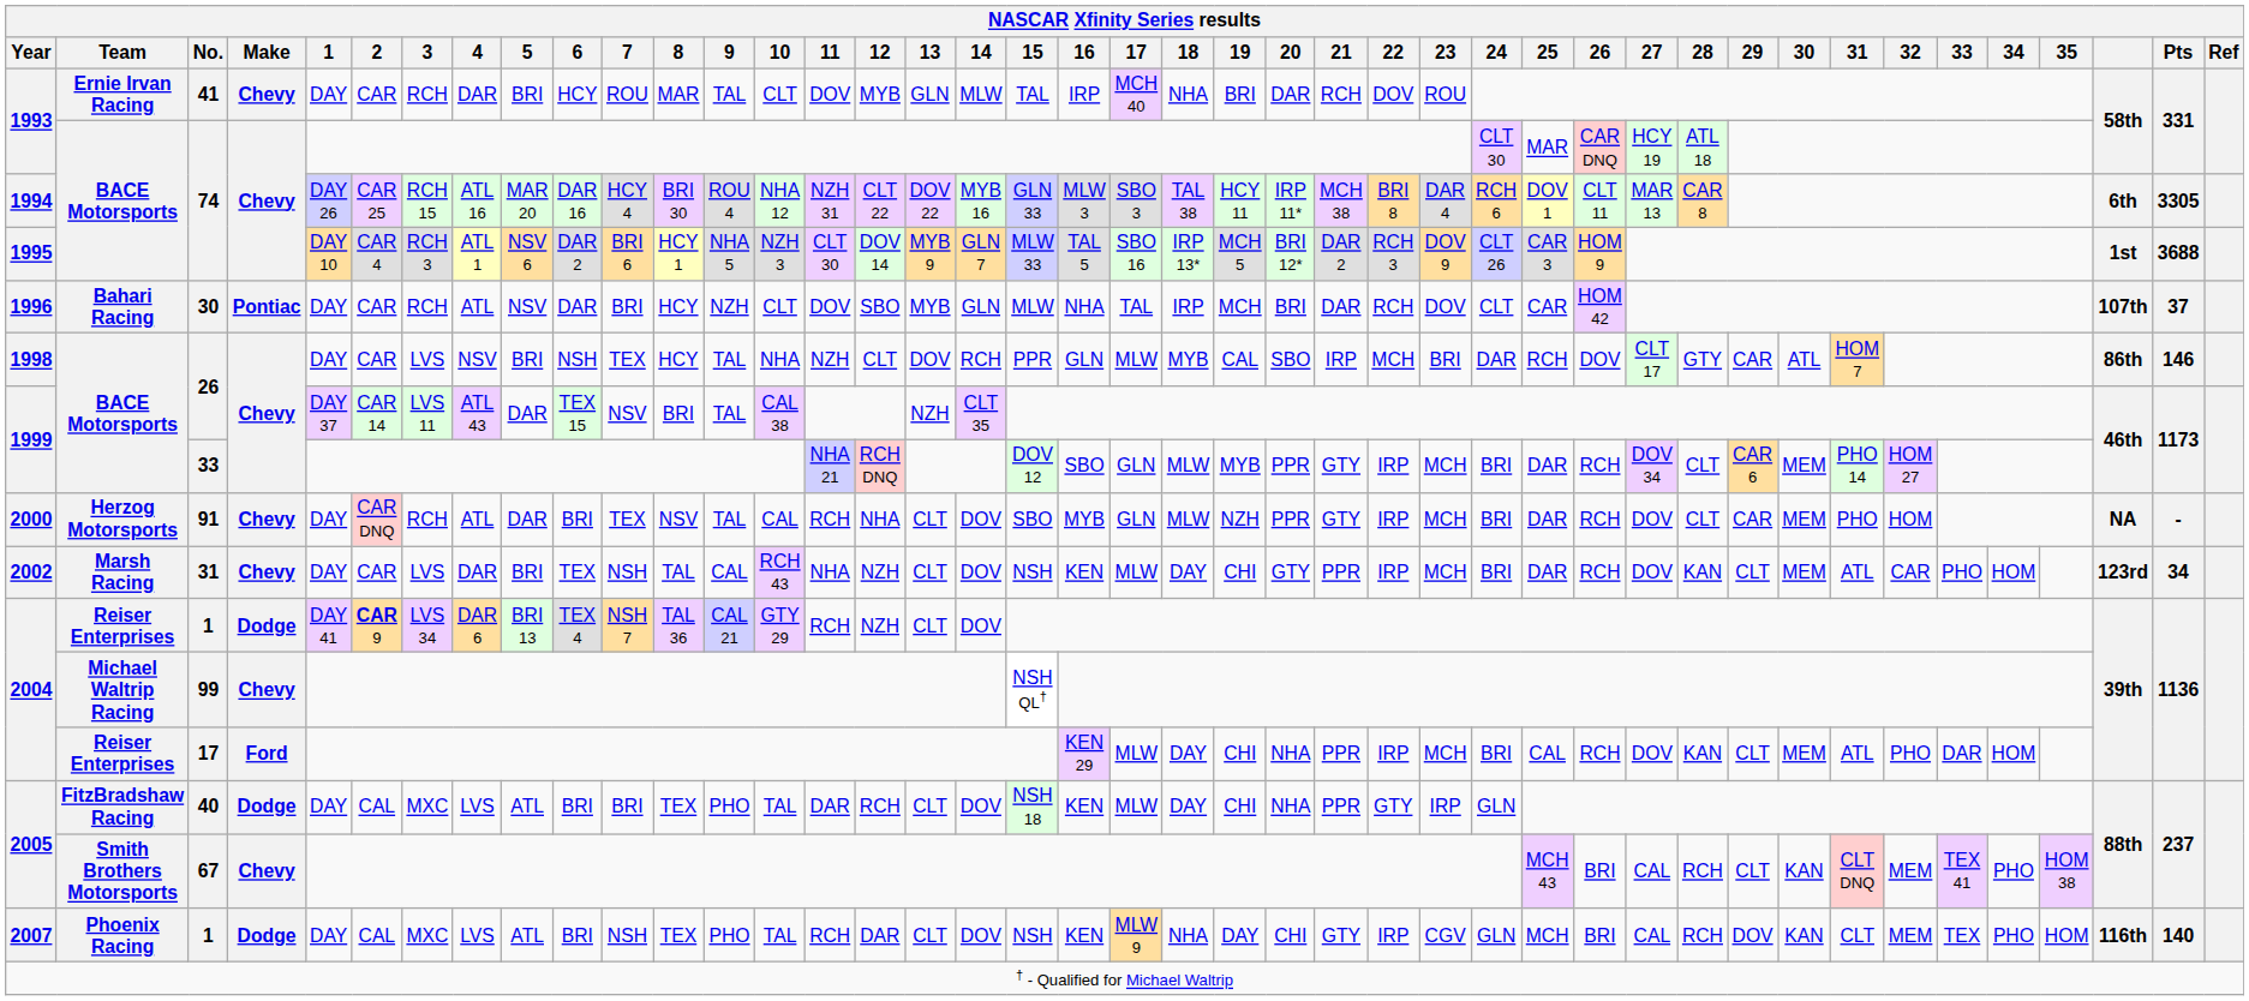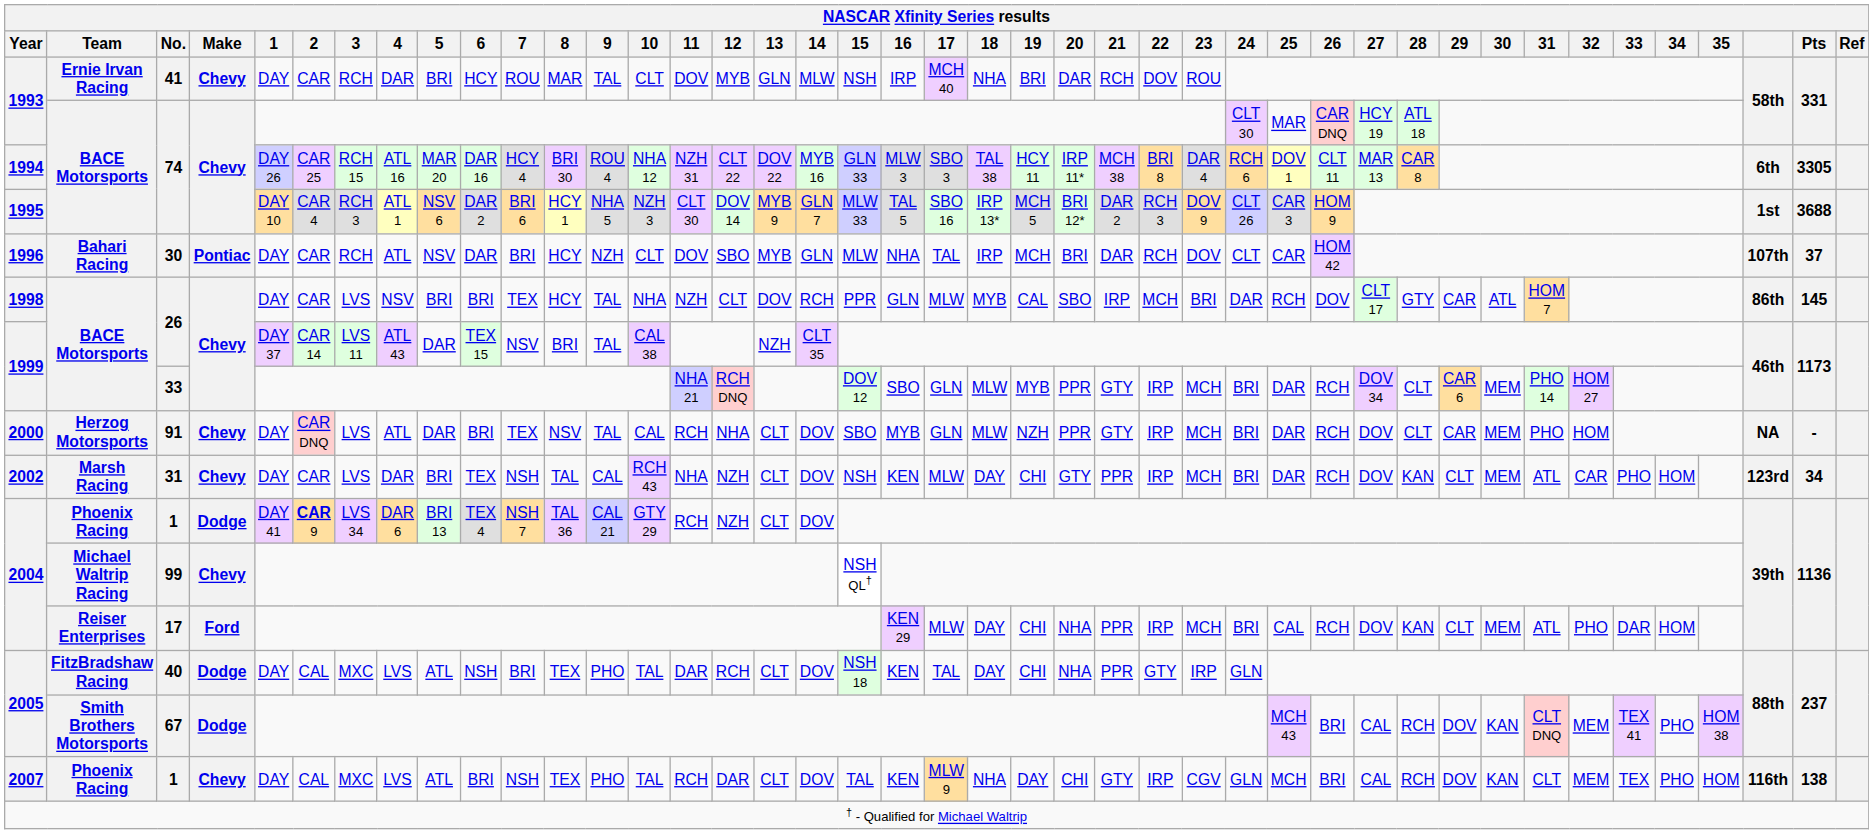 <table class="wikitable" style="text-align:center; font-size:75%">
 <tr>
 <th colspan=42><a href='#'>NASCAR</a> <a href='#'>Xfinity Series</a> results</th>
 </tr>
 <tr>
 <th>Year</th>
 <th>Team</th>
 <th>No.</th>
 <th>Make</th>
 <th>1</th>
 <th>2</th>
 <th>3</th>
 <th>4</th>
 <th>5</th>
 <th>6</th>
 <th>7</th>
 <th>8</th>
 <th>9</th>
 <th>10</th>
 <th>11</th>
 <th>12</th>
 <th>13</th>
 <th>14</th>
 <th>15</th>
 <th>16</th>
 <th>17</th>
 <th>18</th>
 <th>19</th>
 <th>20</th>
 <th>21</th>
 <th>22</th>
 <th>23</th>
 <th>24</th>
 <th>25</th>
 <th>26</th>
 <th>27</th>
 <th>28</th>
 <th>29</th>
 <th>30</th>
 <th>31</th>
 <th>32</th>
 <th>33</th>
 <th>34</th>
 <th>35</th>
 <th></th>
 <th>Pts</th>
 <th>Ref</th>
 </tr>
 <tr>
 <th rowspan=2><a href='#'>1993</a></th>
 <th><a href='#'>Ernie Irvan Racing</a></th>
 <th>41</th>
 <th><a href='#'>Chevy</a></th>
 <td><a href='#'>DAY</a></td>
 <td><a href='#'>CAR</a></td>
 <td><a href='#'>RCH</a></td>
 <td><a href='#'>DAR</a></td>
 <td><a href='#'>BRI</a></td>
 <td><a href='#'>HCY</a></td>
 <td><a href='#'>ROU</a></td>
 <td><a href='#'>MAR</a></td>
 <td><a href='#'>TAL</a></td>
 <td><a href='#'>CLT</a></td>
 <td><a href='#'>DOV</a></td>
 <td><a href='#'>MYB</a></td>
 <td><a href='#'>GLN</a></td>
 <td><a href='#'>MLW</a></td>
-<td><a href='#'>TAL</a></td>
+<td><a href='#'>NSH</a></td>
 <td><a href='#'>IRP</a></td>
 <td style="background:#EFCFFF;"><a href='#'>MCH</a><br><small>40</small></td>
 <td><a href='#'>NHA</a></td>
 <td><a href='#'>BRI</a></td>
 <td><a href='#'>DAR</a></td>
 <td><a href='#'>RCH</a></td>
 <td><a href='#'>DOV</a></td>
 <td><a href='#'>ROU</a></td>
 <td colspan=12></td>
 <th rowspan=2>58th</th>
 <th rowspan=2>331</th>
 <th rowspan=2></th>
 </tr>
 <tr>
 <th rowspan=3><a href='#'>BACE Motorsports</a></th>
 <th rowspan=3>74</th>
 <th rowspan=3><a href='#'>Chevy</a></th>
 <td colspan=23></td>
 <td style="background:#EFCFFF;"><a href='#'>CLT</a><br><small>30</small></td>
 <td><a href='#'>MAR</a></td>
 <td style="background:#FFCFCF;"><a href='#'>CAR</a><br><small>DNQ</small></td>
 <td style="background:#DFFFDF;"><a href='#'>HCY</a><br><small>19</small></td>
 <td style="background:#DFFFDF;"><a href='#'>ATL</a><br><small>18</small></td>
 <td colspan=7></td>
 </tr>
 <tr>
 <th><a href='#'>1994</a></th>
 <td style="background:#CFCFFF;"><a href='#'>DAY</a><br><small>26</small></td>
 <td style="background:#EFCFFF;"><a href='#'>CAR</a><br><small>25</small></td>
 <td style="background:#DFFFDF;"><a href='#'>RCH</a><br><small>15</small></td>
 <td style="background:#DFFFDF;"><a href='#'>ATL</a><br><small>16</small></td>
 <td style="background:#DFFFDF;"><a href='#'>MAR</a><br><small>20</small></td>
 <td style="background:#DFFFDF;"><a href='#'>DAR</a><br><small>16</small></td>
 <td style="background:#DFDFDF;"><a href='#'>HCY</a><br><small>4</small></td>
 <td style="background:#EFCFFF;"><a href='#'>BRI</a><br><small>30</small></td>
 <td style="background:#DFDFDF;"><a href='#'>ROU</a><br><small>4</small></td>
 <td style="background:#DFFFDF;"><a href='#'>NHA</a><br><small>12</small></td>
 <td style="background:#EFCFFF;"><a href='#'>NZH</a><br><small>31</small></td>
 <td style="background:#EFCFFF;"><a href='#'>CLT</a><br><small>22</small></td>
 <td style="background:#EFCFFF;"><a href='#'>DOV</a><br><small>22</small></td>
 <td style="background:#DFFFDF;"><a href='#'>MYB</a><br><small>16</small></td>
 <td style="background:#CFCFFF;"><a href='#'>GLN</a><br><small>33</small></td>
 <td style="background:#DFDFDF;"><a href='#'>MLW</a><br><small>3</small></td>
 <td style="background:#DFDFDF;"><a href='#'>SBO</a><br><small>3</small></td>
 <td style="background:#EFCFFF;"><a href='#'>TAL</a><br><small>38</small></td>
 <td style="background:#DFFFDF;"><a href='#'>HCY</a><br><small>11</small></td>
 <td style="background:#DFFFDF;"><a href='#'>IRP</a><br><small>11*</small></td>
 <td style="background:#EFCFFF;"><a href='#'>MCH</a><br><small>38</small></td>
 <td style="background:#FFDF9F;"><a href='#'>BRI</a><br><small>8</small></td>
 <td style="background:#DFDFDF;"><a href='#'>DAR</a><br><small>4</small></td>
 <td style="background:#FFDF9F;"><a href='#'>RCH</a><br><small>6</small></td>
 <td style="background:#FFFFBF;"><a href='#'>DOV</a><br><small>1</small></td>
 <td style="background:#DFFFDF;"><a href='#'>CLT</a><br><small>11</small></td>
 <td style="background:#DFFFDF;"><a href='#'>MAR</a><br><small>13</small></td>
 <td style="background:#FFDF9F;"><a href='#'>CAR</a><br><small>8</small></td>
 <td colspan=7></td>
 <th>6th</th>
 <th>3305</th>
 <th></th>
 </tr>
 <tr>
 <th><a href='#'>1995</a></th>
 <td style="background:#FFDF9F;"><a href='#'>DAY</a><br><small>10</small></td>
 <td style="background:#DFDFDF;"><a href='#'>CAR</a><br><small>4</small></td>
 <td style="background:#DFDFDF;"><a href='#'>RCH</a><br><small>3</small></td>
 <td style="background:#FFFFBF;"><a href='#'>ATL</a><br><small>1</small></td>
 <td style="background:#FFDF9F;"><a href='#'>NSV</a><br><small>6</small></td>
 <td style="background:#DFDFDF;"><a href='#'>DAR</a><br><small>2</small></td>
 <td style="background:#FFDF9F;"><a href='#'>BRI</a><br><small>6</small></td>
 <td style="background:#FFFFBF;"><a href='#'>HCY</a><br><small>1</small></td>
 <td style="background:#DFDFDF;"><a href='#'>NHA</a><br><small>5</small></td>
 <td style="background:#DFDFDF;"><a href='#'>NZH</a><br><small>3</small></td>
 <td style="background:#EFCFFF;"><a href='#'>CLT</a><br><small>30</small></td>
 <td style="background:#DFFFDF;"><a href='#'>DOV</a><br><small>14</small></td>
 <td style="background:#FFDF9F;"><a href='#'>MYB</a><br><small>9</small></td>
 <td style="background:#FFDF9F;"><a href='#'>GLN</a><br><small>7</small></td>
 <td style="background:#CFCFFF;"><a href='#'>MLW</a><br><small>33</small></td>
 <td style="background:#DFDFDF;"><a href='#'>TAL</a><br><small>5</small></td>
 <td style="background:#DFFFDF;"><a href='#'>SBO</a><br><small>16</small></td>
 <td style="background:#DFFFDF;"><a href='#'>IRP</a><br><small>13*</small></td>
 <td style="background:#DFDFDF;"><a href='#'>MCH</a><br><small>5</small></td>
 <td style="background:#DFFFDF;"><a href='#'>BRI</a><br><small>12*</small></td>
 <td style="background:#DFDFDF;"><a href='#'>DAR</a><br><small>2</small></td>
 <td style="background:#DFDFDF;"><a href='#'>RCH</a><br><small>3</small></td>
 <td style="background:#FFDF9F;"><a href='#'>DOV</a><br><small>9</small></td>
 <td style="background:#CFCFFF;"><a href='#'>CLT</a><br><small>26</small></td>
 <td style="background:#DFDFDF;"><a href='#'>CAR</a><br><small>3</small></td>
 <td style="background:#FFDF9F;"><a href='#'>HOM</a><br><small>9</small></td>
 <td colspan=9></td>
 <th>1st</th>
 <th>3688</th>
 <th></th>
 </tr>
 <tr>
 <th><a href='#'>1996</a></th>
 <th><a href='#'>Bahari Racing</a></th>
 <th>30</th>
 <th><a href='#'>Pontiac</a></th>
 <td><a href='#'>DAY</a></td>
 <td><a href='#'>CAR</a></td>
 <td><a href='#'>RCH</a></td>
 <td><a href='#'>ATL</a></td>
 <td><a href='#'>NSV</a></td>
 <td><a href='#'>DAR</a></td>
 <td><a href='#'>BRI</a></td>
 <td><a href='#'>HCY</a></td>
 <td><a href='#'>NZH</a></td>
 <td><a href='#'>CLT</a></td>
 <td><a href='#'>DOV</a></td>
 <td><a href='#'>SBO</a></td>
 <td><a href='#'>MYB</a></td>
 <td><a href='#'>GLN</a></td>
 <td><a href='#'>MLW</a></td>
 <td><a href='#'>NHA</a></td>
 <td><a href='#'>TAL</a></td>
 <td><a href='#'>IRP</a></td>
 <td><a href='#'>MCH</a></td>
 <td><a href='#'>BRI</a></td>
 <td><a href='#'>DAR</a></td>
 <td><a href='#'>RCH</a></td>
 <td><a href='#'>DOV</a></td>
 <td><a href='#'>CLT</a></td>
 <td><a href='#'>CAR</a></td>
 <td style="background:#EFCFFF;"><a href='#'>HOM</a><br><small>42</small></td>
 <td colspan=9></td>
 <th>107th</th>
 <th>37</th>
 <th></th>
 </tr>
 <tr>
 <th><a href='#'>1998</a></th>
 <th rowspan=3><a href='#'>BACE Motorsports</a></th>
 <th rowspan=2>26</th>
 <th rowspan=3><a href='#'>Chevy</a></th>
 <td><a href='#'>DAY</a></td>
 <td><a href='#'>CAR</a></td>
 <td><a href='#'>LVS</a></td>
 <td><a href='#'>NSV</a></td>
 <td><a href='#'>BRI</a></td>
-<td><a href='#'>NSH</a></td>
+<td><a href='#'>BRI</a></td>
 <td><a href='#'>TEX</a></td>
 <td><a href='#'>HCY</a></td>
 <td><a href='#'>TAL</a></td>
 <td><a href='#'>NHA</a></td>
 <td><a href='#'>NZH</a></td>
 <td><a href='#'>CLT</a></td>
 <td><a href='#'>DOV</a></td>
 <td><a href='#'>RCH</a></td>
 <td><a href='#'>PPR</a></td>
 <td><a href='#'>GLN</a></td>
 <td><a href='#'>MLW</a></td>
 <td><a href='#'>MYB</a></td>
 <td><a href='#'>CAL</a></td>
 <td><a href='#'>SBO</a></td>
 <td><a href='#'>IRP</a></td>
 <td><a href='#'>MCH</a></td>
 <td><a href='#'>BRI</a></td>
 <td><a href='#'>DAR</a></td>
 <td><a href='#'>RCH</a></td>
 <td><a href='#'>DOV</a></td>
 <td style="background:#DFFFDF;"><a href='#'>CLT</a><br><small>17</small></td>
 <td><a href='#'>GTY</a></td>
 <td><a href='#'>CAR</a></td>
 <td><a href='#'>ATL</a></td>
 <td style="background:#FFDF9F;"><a href='#'>HOM</a><br><small>7</small></td>
 <td colspan=4></td>
 <th>86th</th>
-<th>146</th>
+<th>145</th>
 <th></th>
 </tr>
 <tr>
 <th rowspan=2><a href='#'>1999</a></th>
 <td style="background:#EFCFFF;"><a href='#'>DAY</a><br><small>37</small></td>
 <td style="background:#DFFFDF;"><a href='#'>CAR</a><br><small>14</small></td>
 <td style="background:#DFFFDF;"><a href='#'>LVS</a><br><small>11</small></td>
 <td style="background:#EFCFFF;"><a href='#'>ATL</a><br><small>43</small></td>
 <td><a href='#'>DAR</a></td>
 <td style="background:#DFFFDF;"><a href='#'>TEX</a><br><small>15</small></td>
 <td><a href='#'>NSV</a></td>
 <td><a href='#'>BRI</a></td>
 <td><a href='#'>TAL</a></td>
 <td style="background:#EFCFFF;"><a href='#'>CAL</a><br><small>38</small></td>
 <td colspan=2></td>
 <td><a href='#'>NZH</a></td>
 <td style="background:#EFCFFF;"><a href='#'>CLT</a><br><small>35</small></td>
 <td colspan=21></td>
 <th rowspan=2>46th</th>
 <th rowspan=2>1173</th>
 <th rowspan=2></th>
 </tr>
 <tr>
 <th>33</th>
 <td colspan=10></td>
 <td style="background:#CFCFFF;"><a href='#'>NHA</a><br><small>21</small></td>
 <td style="background:#FFCFCF;"><a href='#'>RCH</a><br><small>DNQ</small></td>
 <td colspan=2></td>
 <td style="background:#DFFFDF;"><a href='#'>DOV</a><br><small>12</small></td>
 <td><a href='#'>SBO</a></td>
 <td><a href='#'>GLN</a></td>
 <td><a href='#'>MLW</a></td>
 <td><a href='#'>MYB</a></td>
 <td><a href='#'>PPR</a></td>
 <td><a href='#'>GTY</a></td>
 <td><a href='#'>IRP</a></td>
 <td><a href='#'>MCH</a></td>
 <td><a href='#'>BRI</a></td>
 <td><a href='#'>DAR</a></td>
 <td><a href='#'>RCH</a></td>
 <td style="background:#EFCFFF;"><a href='#'>DOV</a><br><small>34</small></td>
 <td><a href='#'>CLT</a></td>
 <td style="background:#FFDF9F;"><a href='#'>CAR</a><br><small>6</small></td>
 <td><a href='#'>MEM</a></td>
 <td style="background:#DFFFDF;"><a href='#'>PHO</a><br><small>14</small></td>
 <td style="background:#EFCFFF;"><a href='#'>HOM</a><br><small>27</small></td>
 <td colspan=3></td>
 </tr>
 <tr>
 <th><a href='#'>2000</a></th>
 <th><a href='#'>Herzog Motorsports</a></th>
 <th>91</th>
 <th><a href='#'>Chevy</a></th>
 <td><a href='#'>DAY</a></td>
 <td style="background:#FFCFCF;"><a href='#'>CAR</a><br><small>DNQ</small></td>
-<td><a href='#'>RCH</a></td>
+<td><a href='#'>LVS</a></td>
 <td><a href='#'>ATL</a></td>
 <td><a href='#'>DAR</a></td>
 <td><a href='#'>BRI</a></td>
 <td><a href='#'>TEX</a></td>
 <td><a href='#'>NSV</a></td>
 <td><a href='#'>TAL</a></td>
 <td><a href='#'>CAL</a></td>
 <td><a href='#'>RCH</a></td>
 <td><a href='#'>NHA</a></td>
 <td><a href='#'>CLT</a></td>
 <td><a href='#'>DOV</a></td>
 <td><a href='#'>SBO</a></td>
 <td><a href='#'>MYB</a></td>
 <td><a href='#'>GLN</a></td>
 <td><a href='#'>MLW</a></td>
 <td><a href='#'>NZH</a></td>
 <td><a href='#'>PPR</a></td>
 <td><a href='#'>GTY</a></td>
 <td><a href='#'>IRP</a></td>
 <td><a href='#'>MCH</a></td>
 <td><a href='#'>BRI</a></td>
 <td><a href='#'>DAR</a></td>
 <td><a href='#'>RCH</a></td>
 <td><a href='#'>DOV</a></td>
 <td><a href='#'>CLT</a></td>
 <td><a href='#'>CAR</a></td>
 <td><a href='#'>MEM</a></td>
 <td><a href='#'>PHO</a></td>
 <td><a href='#'>HOM</a></td>
 <td colspan=3></td>
 <th>NA</th>
 <th>-</th>
 <th></th>
 </tr>
 <tr>
 <th><a href='#'>2002</a></th>
 <th><a href='#'>Marsh Racing</a></th>
 <th>31</th>
 <th><a href='#'>Chevy</a></th>
 <td><a href='#'>DAY</a></td>
 <td><a href='#'>CAR</a></td>
 <td><a href='#'>LVS</a></td>
 <td><a href='#'>DAR</a></td>
 <td><a href='#'>BRI</a></td>
 <td><a href='#'>TEX</a></td>
 <td><a href='#'>NSH</a></td>
 <td><a href='#'>TAL</a></td>
 <td><a href='#'>CAL</a></td>
 <td style="background:#EFCFFF;"><a href='#'>RCH</a><br><small>43</small></td>
 <td><a href='#'>NHA</a></td>
 <td><a href='#'>NZH</a></td>
 <td><a href='#'>CLT</a></td>
 <td><a href='#'>DOV</a></td>
 <td><a href='#'>NSH</a></td>
 <td><a href='#'>KEN</a></td>
 <td><a href='#'>MLW</a></td>
 <td><a href='#'>DAY</a></td>
 <td><a href='#'>CHI</a></td>
 <td><a href='#'>GTY</a></td>
 <td><a href='#'>PPR</a></td>
 <td><a href='#'>IRP</a></td>
 <td><a href='#'>MCH</a></td>
 <td><a href='#'>BRI</a></td>
 <td><a href='#'>DAR</a></td>
 <td><a href='#'>RCH</a></td>
 <td><a href='#'>DOV</a></td>
 <td><a href='#'>KAN</a></td>
 <td><a href='#'>CLT</a></td>
 <td><a href='#'>MEM</a></td>
 <td><a href='#'>ATL</a></td>
 <td><a href='#'>CAR</a></td>
 <td><a href='#'>PHO</a></td>
 <td><a href='#'>HOM</a></td>
 <td></td>
 <th>123rd</th>
 <th>34</th>
 <th></th>
 </tr>
 <tr>
 <th rowspan=3><a href='#'>2004</a></th>
-<th><a href='#'>Reiser Enterprises</a></th>
+<th><a href='#'>Phoenix Racing</a></th>
 <th>1</th>
 <th><a href='#'>Dodge</a></th>
 <td style="background:#EFCFFF;"><a href='#'>DAY</a><br><small>41</small></td>
 <td style="background:#FFDF9F;"><strong><a href='#'>CAR</a></strong><br><small>9</small></td>
 <td style="background:#EFCFFF;"><a href='#'>LVS</a><br><small>34</small></td>
 <td style="background:#FFDF9F;"><a href='#'>DAR</a><br><small>6</small></td>
 <td style="background:#DFFFDF;"><a href='#'>BRI</a><br><small>13</small></td>
 <td style="background:#DFDFDF;"><a href='#'>TEX</a><br><small>4</small></td>
 <td style="background:#FFDF9F;"><a href='#'>NSH</a><br><small>7</small></td>
 <td style="background:#EFCFFF;"><a href='#'>TAL</a><br><small>36</small></td>
 <td style="background:#CFCFFF;"><a href='#'>CAL</a><br><small>21</small></td>
 <td style="background:#EFCFFF;"><a href='#'>GTY</a><br><small>29</small></td>
 <td><a href='#'>RCH</a></td>
 <td><a href='#'>NZH</a></td>
 <td><a href='#'>CLT</a></td>
 <td><a href='#'>DOV</a></td>
 <td colspan=21></td>
 <th rowspan=3>39th</th>
 <th rowspan=3>1136</th>
 <th rowspan=3></th>
 </tr>
 <tr>
 <th><a href='#'>Michael Waltrip Racing</a></th>
 <th>99</th>
 <th><a href='#'>Chevy</a></th>
 <td colspan=14></td>
 <td style="background:#FFFFFF;"><a href='#'>NSH</a><br><small>QL<sup>†</sup></small></td>
 <td colspan=20></td>
 </tr>
 <tr>
 <th><a href='#'>Reiser Enterprises</a></th>
 <th>17</th>
 <th><a href='#'>Ford</a></th>
 <td colspan=15></td>
 <td style="background:#EFCFFF;"><a href='#'>KEN</a><br><small>29</small></td>
 <td><a href='#'>MLW</a></td>
 <td><a href='#'>DAY</a></td>
 <td><a href='#'>CHI</a></td>
 <td><a href='#'>NHA</a></td>
 <td><a href='#'>PPR</a></td>
 <td><a href='#'>IRP</a></td>
 <td><a href='#'>MCH</a></td>
 <td><a href='#'>BRI</a></td>
 <td><a href='#'>CAL</a></td>
 <td><a href='#'>RCH</a></td>
 <td><a href='#'>DOV</a></td>
 <td><a href='#'>KAN</a></td>
 <td><a href='#'>CLT</a></td>
 <td><a href='#'>MEM</a></td>
 <td><a href='#'>ATL</a></td>
 <td><a href='#'>PHO</a></td>
 <td><a href='#'>DAR</a></td>
 <td><a href='#'>HOM</a></td>
 <td></td>
 </tr>
 <tr>
 <th rowspan=2><a href='#'>2005</a></th>
 <th><a href='#'>FitzBradshaw Racing</a></th>
 <th>40</th>
 <th><a href='#'>Dodge</a></th>
 <td><a href='#'>DAY</a></td>
 <td><a href='#'>CAL</a></td>
 <td><a href='#'>MXC</a></td>
 <td><a href='#'>LVS</a></td>
 <td><a href='#'>ATL</a></td>
-<td><a href='#'>BRI</a></td>
+<td><a href='#'>NSH</a></td>
 <td><a href='#'>BRI</a></td>
 <td><a href='#'>TEX</a></td>
 <td><a href='#'>PHO</a></td>
 <td><a href='#'>TAL</a></td>
 <td><a href='#'>DAR</a></td>
 <td><a href='#'>RCH</a></td>
 <td><a href='#'>CLT</a></td>
 <td><a href='#'>DOV</a></td>
 <td style="background:#DFFFDF;"><a href='#'>NSH</a><br><small>18</small></td>
 <td><a href='#'>KEN</a></td>
-<td><a href='#'>MLW</a></td>
+<td><a href='#'>TAL</a></td>
 <td><a href='#'>DAY</a></td>
 <td><a href='#'>CHI</a></td>
 <td><a href='#'>NHA</a></td>
 <td><a href='#'>PPR</a></td>
 <td><a href='#'>GTY</a></td>
 <td><a href='#'>IRP</a></td>
 <td><a href='#'>GLN</a></td>
 <td colspan=11></td>
 <th rowspan=2>88th</th>
 <th rowspan=2>237</th>
 <th rowspan=2></th>
 </tr>
 <tr>
 <th><a href='#'>Smith Brothers Motorsports</a></th>
 <th>67</th>
-<th><a href='#'>Chevy</a></th>
+<th><a href='#'>Dodge</a></th>
 <td colspan=24></td>
 <td style="background:#EFCFFF;"><a href='#'>MCH</a><br><small>43</small></td>
 <td><a href='#'>BRI</a></td>
 <td><a href='#'>CAL</a></td>
 <td><a href='#'>RCH</a></td>
-<td><a href='#'>CLT</a></td>
+<td><a href='#'>DOV</a></td>
 <td><a href='#'>KAN</a></td>
 <td style="background:#FFCFCF;"><a href='#'>CLT</a><br><small>DNQ</small></td>
 <td><a href='#'>MEM</a></td>
 <td style="background:#EFCFFF;"><a href='#'>TEX</a><br><small>41</small></td>
 <td><a href='#'>PHO</a></td>
 <td style="background:#EFCFFF;"><a href='#'>HOM</a><br><small>38</small></td>
 </tr>
 <tr>
 <th><a href='#'>2007</a></th>
 <th><a href='#'>Phoenix Racing</a></th>
 <th>1</th>
-<th><a href='#'>Dodge</a></th>
+<th><a href='#'>Chevy</a></th>
 <td><a href='#'>DAY</a></td>
 <td><a href='#'>CAL</a></td>
 <td><a href='#'>MXC</a></td>
 <td><a href='#'>LVS</a></td>
 <td><a href='#'>ATL</a></td>
 <td><a href='#'>BRI</a></td>
 <td><a href='#'>NSH</a></td>
 <td><a href='#'>TEX</a></td>
 <td><a href='#'>PHO</a></td>
 <td><a href='#'>TAL</a></td>
 <td><a href='#'>RCH</a></td>
 <td><a href='#'>DAR</a></td>
 <td><a href='#'>CLT</a></td>
 <td><a href='#'>DOV</a></td>
-<td><a href='#'>NSH</a></td>
+<td><a href='#'>TAL</a></td>
 <td><a href='#'>KEN</a></td>
 <td style="background:#FFDF9F;"><a href='#'>MLW</a><br><small>9</small></td>
 <td><a href='#'>NHA</a></td>
 <td><a href='#'>DAY</a></td>
 <td><a href='#'>CHI</a></td>
 <td><a href='#'>GTY</a></td>
 <td><a href='#'>IRP</a></td>
 <td><a href='#'>CGV</a></td>
 <td><a href='#'>GLN</a></td>
 <td><a href='#'>MCH</a></td>
 <td><a href='#'>BRI</a></td>
 <td><a href='#'>CAL</a></td>
 <td><a href='#'>RCH</a></td>
 <td><a href='#'>DOV</a></td>
 <td><a href='#'>KAN</a></td>
 <td><a href='#'>CLT</a></td>
 <td><a href='#'>MEM</a></td>
 <td><a href='#'>TEX</a></td>
 <td><a href='#'>PHO</a></td>
 <td><a href='#'>HOM</a></td>
 <th>116th</th>
-<th>140</th>
+<th>138</th>
 <th></th>
 </tr>
 <tr>
 <td colspan=42><small><sup>†</sup> - Qualified for <a href='#'>Michael Waltrip</a></small></td>
 </tr>
 </table>
